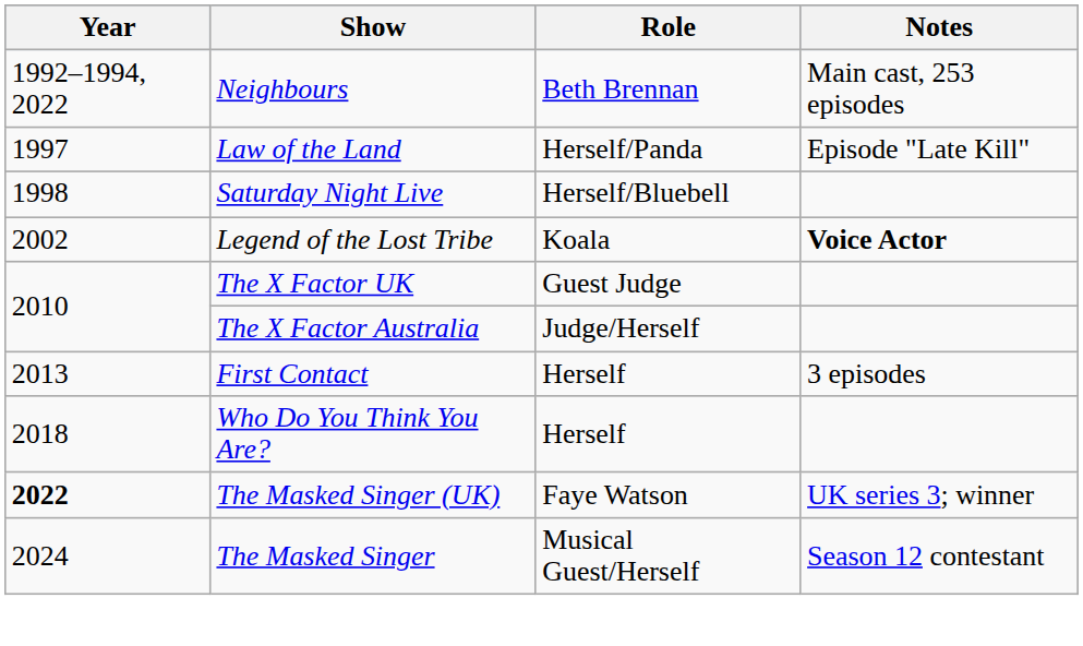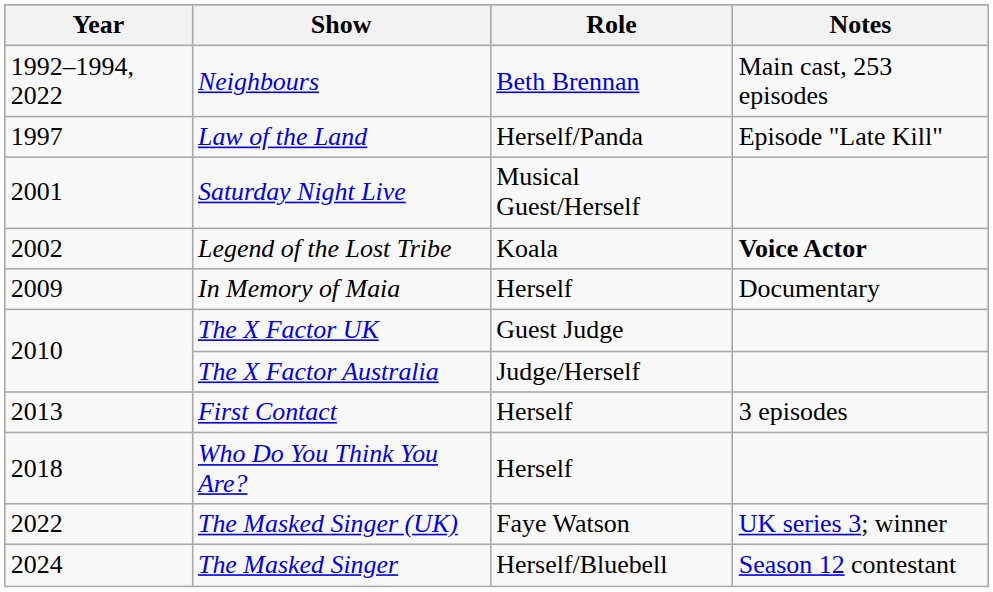 <table class="wikitable">
 <tr style="background:#b0c4de; text-align:center;">
 <th>Year</th>
 <th>Show</th>
 <th>Role</th>
 <th>Notes</th>
 </tr>
 <tr>
 <td>1992–1994, 2022</td>
 <td><em><a href='#'>Neighbours</a></em></td>
 <td><a href='#'>Beth Brennan</a></td>
 <td>Main cast, 253 episodes</td>
 </tr>
 <tr>
 <td>1997</td>
 <td><em><a href='#'>Law of the Land</a></em></td>
 <td>Herself/Panda</td>
 <td>Episode "Late Kill"</td>
 </tr>
 <tr>
-<td>1998</td>
+<td>2001</td>
 <td><em><a href='#'>Saturday Night Live</a></em></td>
-<td>Herself/Bluebell</td>
+<td>Musical Guest/Herself</td>
 <td></td>
 </tr>
 <tr>
 <td>2002</td>
 <td><em>Legend of the Lost Tribe</em></td>
 <td>Koala</td>
 <td><strong>Voice Actor</strong></td>
+</tr>
+<tr>
+<td>2009</td>
+<td><em>In Memory of Maia</em></td>
+<td>Herself</td>
+<td>Documentary</td>
 </tr>
 <tr>
 <td rowspan="2">2010</td>
 <td><em><a href='#'>The X Factor UK</a></em></td>
 <td>Guest Judge</td>
 <td></td>
 </tr>
 <tr>
 <td><em><a href='#'>The X Factor Australia</a></em></td>
 <td>Judge/Herself</td>
 <td></td>
 </tr>
 <tr>
 <td>2013</td>
 <td><em><a href='#'>First Contact</a></em></td>
 <td>Herself</td>
 <td>3 episodes</td>
 </tr>
 <tr>
 <td>2018</td>
 <td><em><a href='#'>Who Do You Think You Are?</a></em></td>
 <td>Herself</td>
 <td></td>
 </tr>
 <tr>
-<td><strong>2022</strong></td>
+<td>2022</td>
 <td><em><a href='#'>The Masked Singer (UK)</a></em></td>
 <td>Faye Watson</td>
 <td><a href='#'>UK series 3</a>; winner</td>
 </tr>
 <tr>
 <td>2024</td>
 <td><em><a href='#'>The Masked Singer</a></em></td>
-<td>Musical Guest/Herself</td>
+<td>Herself/Bluebell</td>
 <td><a href='#'>Season 12</a> contestant</td>
 </tr>
 </table>
